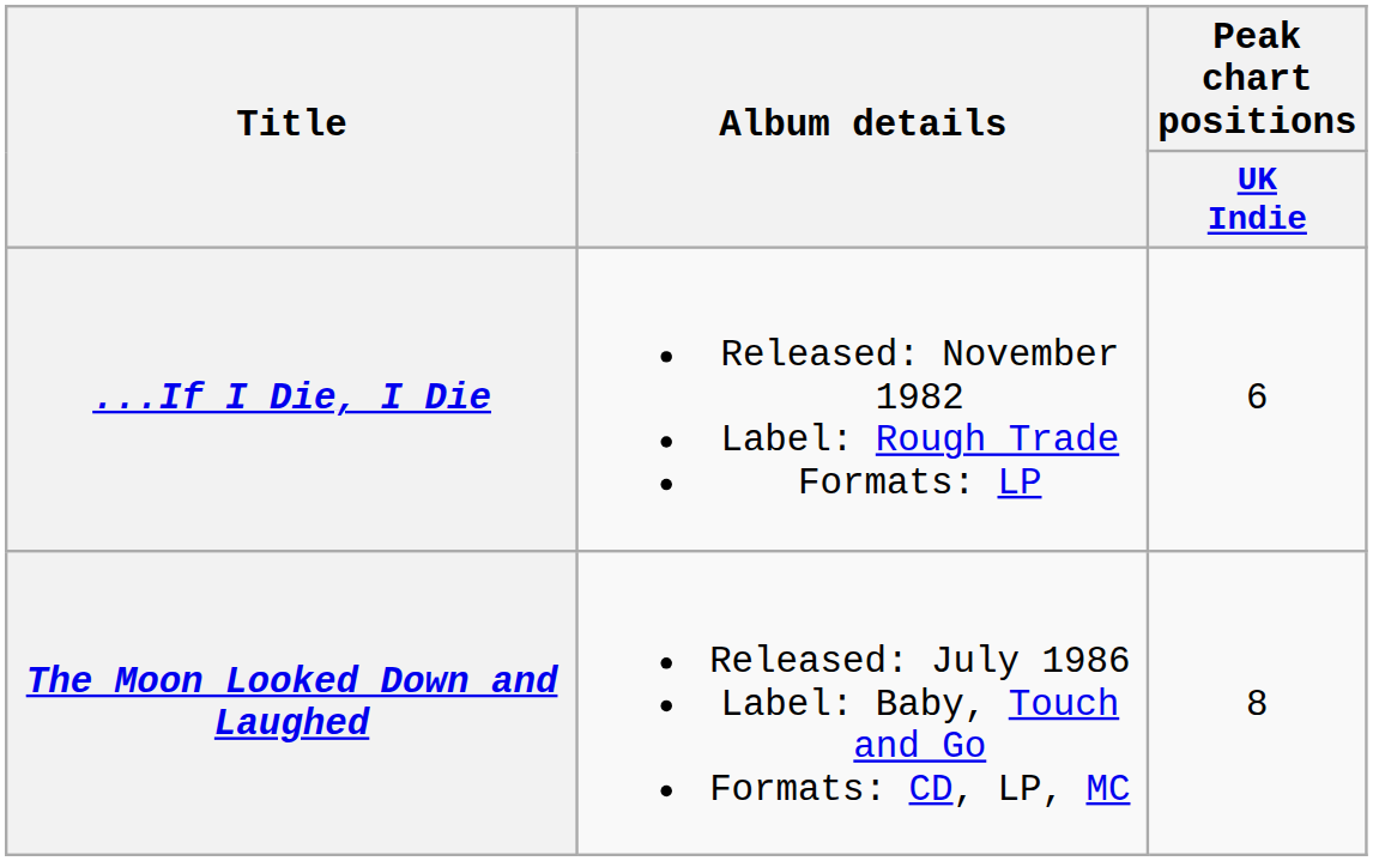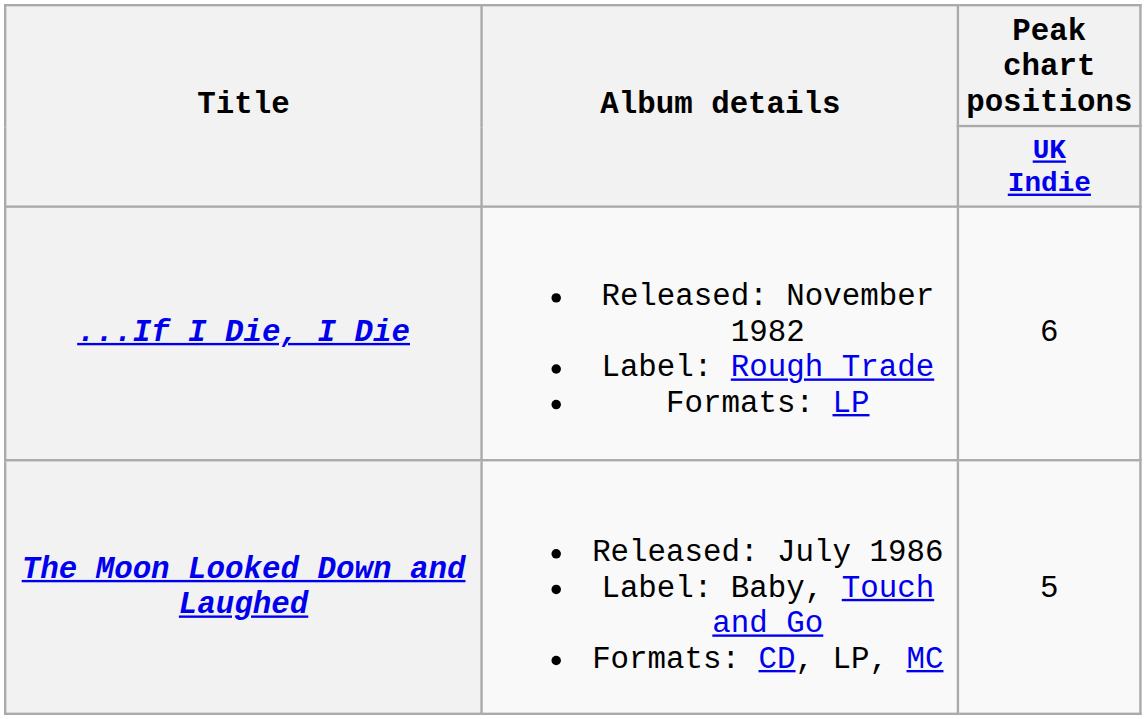 <table class="wikitable plainrowheaders" style="text-align:center;">
 <tr>
 <th rowspan="2" scope="col" style="width:15em;">Title</th>
 <th rowspan="2" scope="col" style="width:15em;">Album details</th>
 <th>Peak chart positions</th>
 </tr>
 <tr>
 <th scope="col" style="width:2em;font-size:90%;"><a href='#'>UK<br>Indie</a><br></th>
 </tr>
 <tr>
 <th scope="row"><em><a href='#'>...If I Die, I Die</a></em></th>
 <td><br><ul><li>Released: November 1982</li><li>Label: <a href='#'>Rough Trade</a></li><li>Formats: <a href='#'>LP</a></li></ul></td>
 <td>6</td>
 </tr>
 <tr>
 <th scope="row"><em><a href='#'>The Moon Looked Down and Laughed</a></em></th>
 <td><br><ul><li>Released: July 1986</li><li>Label: Baby, <a href='#'>Touch and Go</a></li><li>Formats: <a href='#'>CD</a>, LP, <a href='#'>MC</a></li></ul></td>
-<td>8</td>
+<td>5</td>
 </tr>
 </table>
